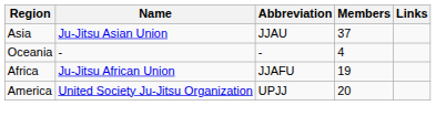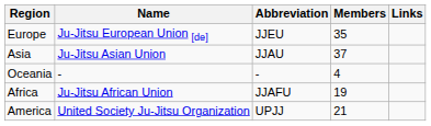 <table class="wikitable sortable">
 <tr>
 <th>Region</th>
 <th>Name</th>
 <th>Abbreviation</th>
 <th>Members</th>
 <th>Links</th>
+</tr>
+<tr>
+<td>Europe</td>
+<td><a href='#'>Ju-Jitsu European Union</a> <a href='#'><sub>[de]</sub></a></td>
+<td>JJEU</td>
+<td>35</td>
+<td></td>
 </tr>
 <tr>
 <td>Asia</td>
 <td><a href='#'>Ju-Jitsu Asian Union</a></td>
 <td>JJAU</td>
 <td>37</td>
 <td></td>
 </tr>
 <tr>
 <td>Oceania</td>
 <td>-</td>
 <td>-</td>
 <td>4</td>
 <td></td>
 </tr>
 <tr>
 <td>Africa</td>
 <td><a href='#'>Ju-Jitsu African Union</a></td>
 <td>JJAFU</td>
 <td>19</td>
 <td></td>
 </tr>
 <tr>
 <td>America</td>
 <td><a href='#'>United Society Ju-Jitsu Organization</a></td>
 <td>UPJJ</td>
-<td>20</td>
+<td>21</td>
 <td></td>
 </tr>
 </table>
